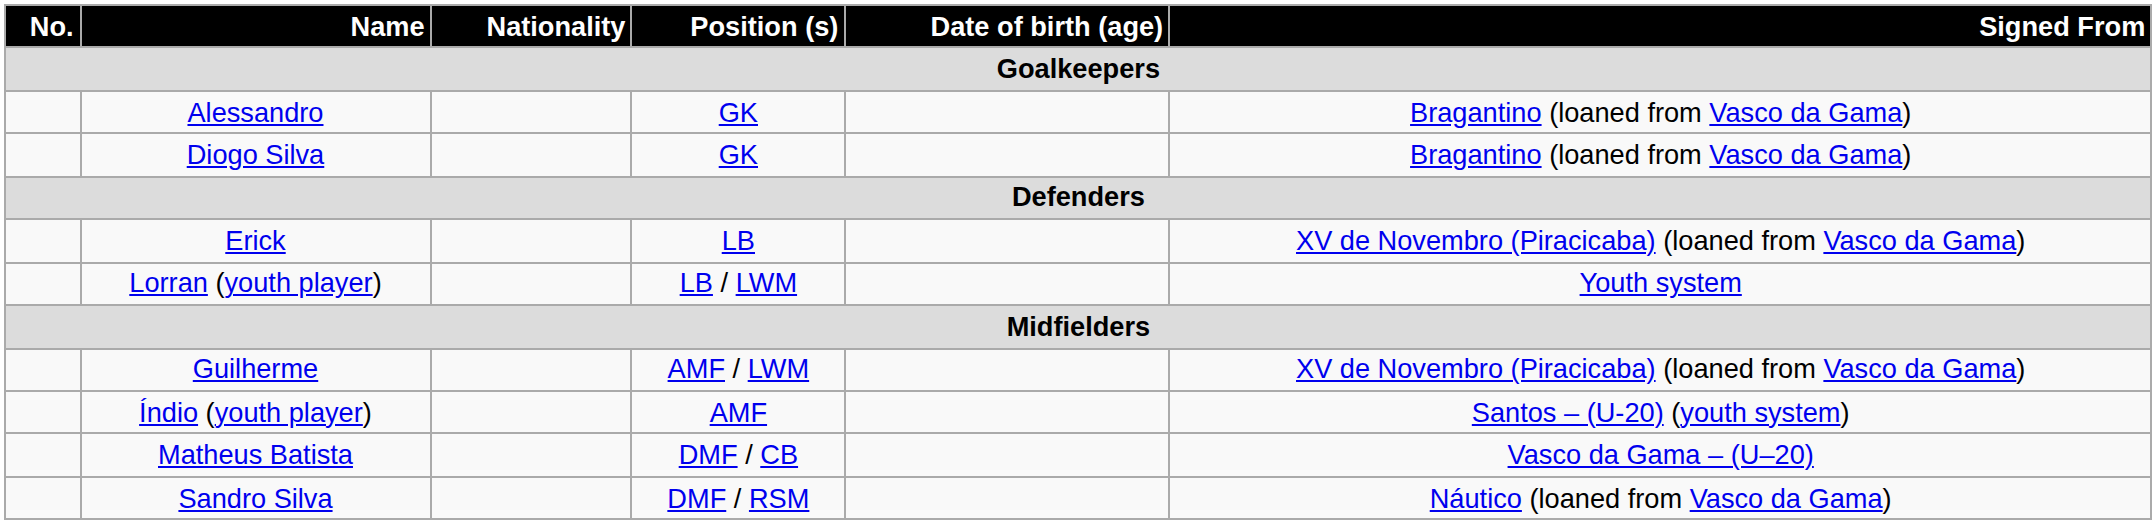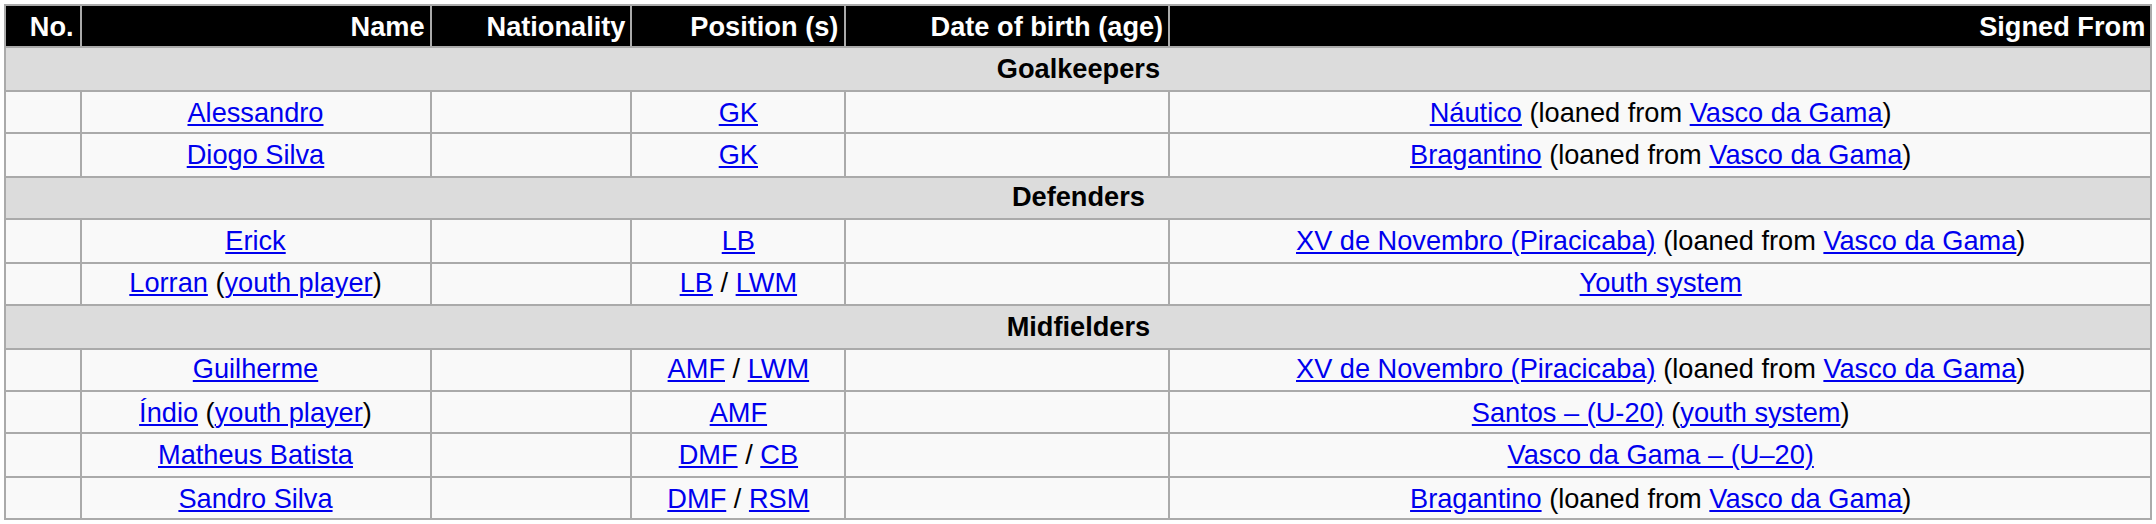 <table class="wikitable"  style="text-align:center; font-size:85%; width:85%;">
 <tr>
 <th style="background:black; color:white; text-align:right;">No.</th>
 <th style="background:black; color:white; text-align:right;">Name</th>
 <th style="background:black; color:white; text-align:right;">Nationality</th>
 <th style="background:black; color:white; text-align:right;">Position (s)</th>
 <th style="background:black; color:white; text-align:right;">Date of birth (age)</th>
 <th style="background:black; color:white; text-align:right;">Signed From</th>
 </tr>
 <tr>
 <th colspan="6"  style="background:#dcdcdc; text-align:center;">Goalkeepers</th>
 </tr>
 <tr>
 <td></td>
 <td><a href='#'>Alessandro</a></td>
 <td></td>
 <td><a href='#'>GK</a></td>
 <td></td>
-<td> <a href='#'>Bragantino</a> (loaned from <a href='#'>Vasco da Gama</a>)</td>
+<td> <a href='#'>Náutico</a> (loaned from <a href='#'>Vasco da Gama</a>)</td>
 </tr>
 <tr>
 <td></td>
 <td><a href='#'>Diogo Silva</a></td>
 <td></td>
 <td><a href='#'>GK</a></td>
 <td></td>
 <td> <a href='#'>Bragantino</a> (loaned from <a href='#'>Vasco da Gama</a>)</td>
 </tr>
 <tr>
 <th colspan="6"  style="background:#dcdcdc; text-align:center;">Defenders</th>
 </tr>
 <tr>
 <td></td>
 <td><a href='#'>Erick</a></td>
 <td></td>
 <td><a href='#'>LB</a></td>
 <td></td>
 <td> <a href='#'>XV de Novembro (Piracicaba)</a> (loaned from <a href='#'>Vasco da Gama</a>)</td>
 </tr>
 <tr>
 <td></td>
 <td><a href='#'>Lorran</a> (<a href='#'>youth player</a>)</td>
 <td></td>
 <td><a href='#'>LB</a> / <a href='#'>LWM</a></td>
 <td></td>
 <td><a href='#'>Youth system</a></td>
 </tr>
 <tr>
 <th colspan="7"  style="background:#dcdcdc; text-align:center;">Midfielders</th>
 </tr>
 <tr>
 <td></td>
 <td><a href='#'>Guilherme</a></td>
 <td></td>
 <td><a href='#'>AMF</a> / <a href='#'>LWM</a></td>
 <td></td>
 <td> <a href='#'>XV de Novembro (Piracicaba)</a> (loaned from <a href='#'>Vasco da Gama</a>)</td>
 </tr>
 <tr>
 <td></td>
 <td><a href='#'>Índio</a> (<a href='#'>youth player</a>)</td>
 <td></td>
 <td><a href='#'>AMF</a></td>
 <td></td>
 <td> <a href='#'>Santos – (U-20)</a> (<a href='#'>youth system</a>)</td>
 </tr>
 <tr>
 <td></td>
 <td><a href='#'>Matheus Batista</a></td>
 <td></td>
 <td><a href='#'>DMF</a> / <a href='#'>CB</a></td>
 <td></td>
 <td> <a href='#'>Vasco da Gama – (U–20)</a></td>
 </tr>
 <tr>
 <td></td>
 <td><a href='#'>Sandro Silva</a></td>
 <td></td>
 <td><a href='#'>DMF</a> / <a href='#'>RSM</a></td>
 <td></td>
-<td> <a href='#'>Náutico</a> (loaned from <a href='#'>Vasco da Gama</a>)</td>
+<td> <a href='#'>Bragantino</a> (loaned from <a href='#'>Vasco da Gama</a>)</td>
 </tr>
 </table>
